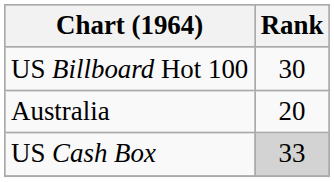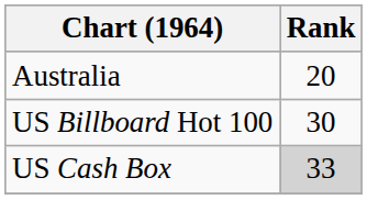 <table class="wikitable">
 <tr>
 <th>Chart (1964)</th>
 <th style="text-align:center;">Rank</th>
 </tr>
 <tr>
+<td>Australia </td>
+<td style="text-align:center;">20</td>
+</tr>
+<tr>
 <td>US <em>Billboard</em> Hot 100</td>
 <td style="text-align:center;">30</td>
-</tr>
-<tr>
-<td>Australia </td>
-<td style="text-align:center;">20</td>
 </tr>
 <tr>
 <td>US <em>Cash Box</em></td>
 <td style="background: lightgrey; text-align:center;">33</td>
 </tr>
 <tr>
 </tr>
 </table>
